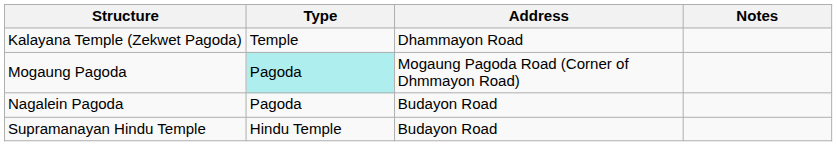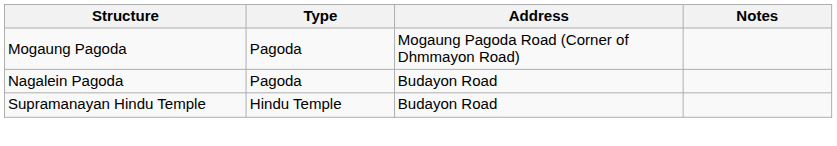 <table class="wikitable" border="1">
 <tr>
 <th width="250">Structure</th>
 <th width="150">Type</th>
 <th width="300">Address</th>
 <th width="150">Notes</th>
 </tr>
 <tr>
-<td>Kalayana Temple (Zekwet Pagoda)</td>
-<td>Temple</td>
-<td>Dhammayon Road</td>
-<td></td>
-</tr>
-<tr>
 <td>Mogaung Pagoda</td>
-<td style="background: paleturquoise;">Pagoda</td>
+<td>Pagoda</td>
 <td>Mogaung Pagoda Road (Corner of Dhmmayon Road)</td>
 <td></td>
 </tr>
 <tr>
 <td>Nagalein Pagoda</td>
 <td>Pagoda</td>
 <td>Budayon Road</td>
 <td></td>
 </tr>
 <tr>
 <td>Supramanayan Hindu Temple</td>
 <td>Hindu Temple</td>
 <td>Budayon Road</td>
 <td></td>
 </tr>
 </table>
